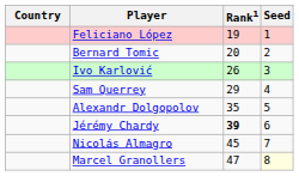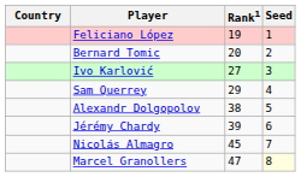 <table class="sortable wikitable">
 <tr>
 <th width="70">Country</th>
 <th width="175">Player</th>
 <th>Rank<sup>1</sup></th>
 <th>Seed</th>
 </tr>
 <tr style="background:#fcc;">
 <td></td>
 <td><a href='#'>Feliciano López</a></td>
 <td>19</td>
 <td>1</td>
 </tr>
 <tr>
 <td></td>
 <td><a href='#'>Bernard Tomic</a></td>
 <td>20</td>
 <td>2</td>
 </tr>
 <tr style="background:#cfc;">
 <td></td>
 <td><a href='#'>Ivo Karlović</a></td>
-<td>26</td>
+<td>27</td>
 <td>3</td>
 </tr>
 <tr>
 <td></td>
 <td><a href='#'>Sam Querrey</a></td>
 <td>29</td>
 <td>4</td>
 </tr>
 <tr>
 <td></td>
 <td><a href='#'>Alexandr Dolgopolov</a></td>
-<td>35</td>
+<td>38</td>
 <td>5</td>
 </tr>
 <tr>
 <td></td>
 <td><a href='#'>Jérémy Chardy</a></td>
-<td><strong>39</strong></td>
+<td>39</td>
 <td>6</td>
 </tr>
 <tr>
 <td></td>
 <td><a href='#'>Nicolás Almagro</a></td>
 <td>45</td>
 <td>7</td>
 </tr>
 <tr>
 <td></td>
 <td><a href='#'>Marcel Granollers</a></td>
 <td>47</td>
 <td style="background: lightyellow;">8</td>
 </tr>
 </table>
